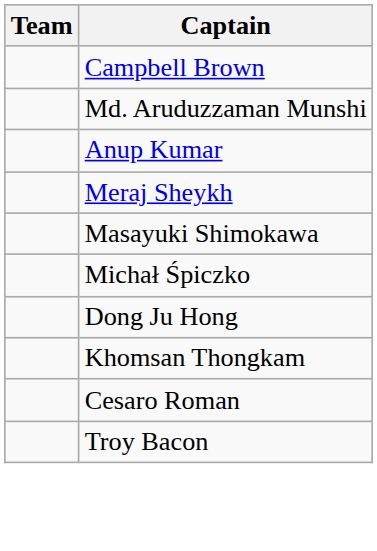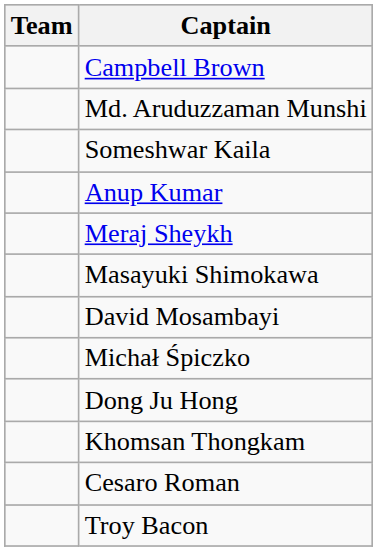 <table class="wikitable sortable">
 <tr>
 <th>Team</th>
 <th>Captain</th>
 </tr>
 <tr>
 <td></td>
 <td><a href='#'>Campbell Brown</a></td>
 </tr>
 <tr>
 <td></td>
 <td>Md. Aruduzzaman Munshi</td>
 </tr>
 <tr>
 <td></td>
+<td>Someshwar Kaila</td>
+</tr>
+<tr>
+<td></td>
 <td><a href='#'>Anup Kumar</a></td>
 </tr>
 <tr>
 <td></td>
 <td><a href='#'>Meraj Sheykh</a></td>
 </tr>
 <tr>
 <td></td>
 <td>Masayuki Shimokawa</td>
+</tr>
+<tr>
+<td></td>
+<td>David Mosambayi</td>
 </tr>
 <tr>
 <td></td>
 <td>Michał Śpiczko</td>
 </tr>
 <tr>
 <td></td>
 <td>Dong Ju Hong</td>
 </tr>
 <tr>
 <td></td>
 <td>Khomsan Thongkam</td>
 </tr>
 <tr>
 <td></td>
 <td>Cesaro Roman</td>
 </tr>
 <tr>
 <td></td>
 <td>Troy Bacon</td>
 </tr>
 </table>
